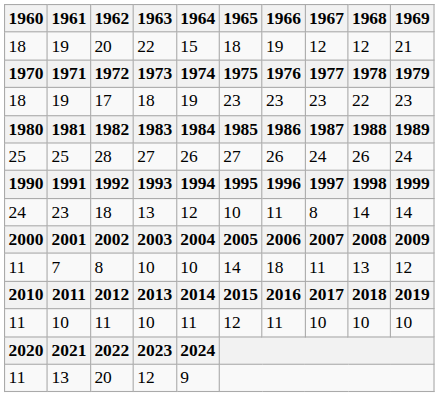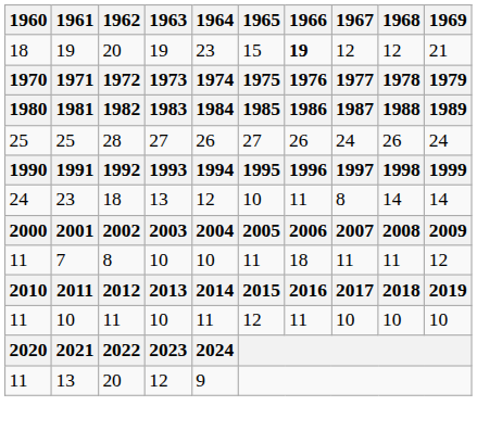 <table class="wikitable">
 <tr>
 <th>1960</th>
 <th>1961</th>
 <th>1962</th>
 <th>1963</th>
 <th>1964</th>
 <th>1965</th>
 <th>1966</th>
 <th>1967</th>
 <th>1968</th>
 <th>1969</th>
 </tr>
 <tr>
 <td> 18</td>
 <td> 19</td>
 <td> 20</td>
-<td> 22</td>
+<td> 19</td>
+<td> 23</td>
 <td> 15</td>
-<td> 18</td>
-<td> 19</td>
+<td><strong> 19</strong></td>
 <td> 12</td>
 <td> 12</td>
 <td> 21</td>
 </tr>
 <tr>
 <th>1970</th>
 <th>1971</th>
 <th>1972</th>
 <th>1973</th>
 <th>1974</th>
 <th>1975</th>
 <th>1976</th>
 <th>1977</th>
 <th>1978</th>
 <th>1979</th>
-</tr>
-<tr>
-<td> 18</td>
-<td> 19</td>
-<td> 17</td>
-<td> 18</td>
-<td> 19</td>
-<td> 23</td>
-<td> 23</td>
-<td> 23</td>
-<td> 22</td>
-<td> 23</td>
 </tr>
 <tr>
 <th>1980</th>
 <th>1981</th>
 <th>1982</th>
 <th>1983</th>
 <th>1984</th>
 <th>1985</th>
 <th>1986</th>
 <th>1987</th>
 <th>1988</th>
 <th>1989</th>
 </tr>
 <tr>
 <td> 25</td>
 <td> 25</td>
 <td> 28</td>
 <td> 27</td>
 <td> 26</td>
 <td> 27</td>
 <td> 26</td>
 <td> 24</td>
 <td> 26</td>
 <td> 24</td>
 </tr>
 <tr>
 <th>1990</th>
 <th>1991</th>
 <th>1992</th>
 <th>1993</th>
 <th>1994</th>
 <th>1995</th>
 <th>1996</th>
 <th>1997</th>
 <th>1998</th>
 <th>1999</th>
 </tr>
 <tr>
 <td> 24</td>
 <td> 23</td>
 <td> 18</td>
 <td> 13</td>
 <td> 12</td>
 <td> 10</td>
 <td> 11</td>
 <td> 8</td>
 <td> 14</td>
 <td> 14</td>
 </tr>
 <tr>
 <th>2000</th>
 <th>2001</th>
 <th>2002</th>
 <th>2003</th>
 <th>2004</th>
 <th>2005</th>
 <th>2006</th>
 <th>2007</th>
 <th>2008</th>
 <th>2009</th>
 </tr>
 <tr>
 <td> 11</td>
 <td> 7</td>
 <td> 8</td>
 <td> 10</td>
 <td> 10</td>
-<td> 14</td>
+<td> 11</td>
 <td> 18</td>
 <td> 11</td>
-<td> 13</td>
+<td> 11</td>
 <td> 12</td>
 </tr>
 <tr>
 <th>2010</th>
 <th>2011</th>
 <th>2012</th>
 <th>2013</th>
 <th>2014</th>
 <th>2015</th>
 <th>2016</th>
 <th>2017</th>
 <th>2018</th>
 <th>2019</th>
 </tr>
 <tr>
 <td> 11</td>
 <td> 10</td>
 <td> 11</td>
 <td> 10</td>
 <td> 11</td>
 <td> 12</td>
 <td> 11</td>
 <td> 10</td>
 <td> 10</td>
 <td> 10</td>
 </tr>
 <tr>
 <th>2020</th>
 <th>2021</th>
 <th>2022</th>
 <th>2023</th>
 <th>2024</th>
 <th colspan="5"></th>
 </tr>
 <tr>
 <td> 11</td>
 <td> 13</td>
 <td> 20</td>
 <td> 12</td>
 <td> 9</td>
 <td colspan="5"></td>
 </tr>
 </table>
